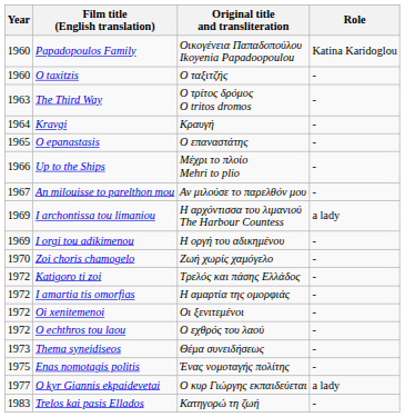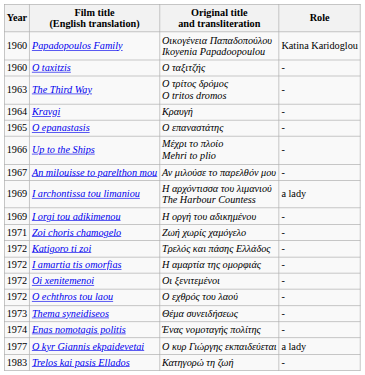 <table class="wikitable">
 <tr>
 <th>Year</th>
 <th>Film title<br>(English translation)</th>
 <th>Original title<br>and transliteration</th>
 <th>Role</th>
 </tr>
 <tr>
 <td>1960</td>
 <td><em><a href='#'>Papadopoulos Family</a></em></td>
 <td><em>Οικογένεια Παπαδοπούλου</em><br><em>Ikoyenia Papadoopoulou</em></td>
 <td>Katina Karidoglou</td>
 </tr>
 <tr>
 <td>1960</td>
 <td><em><a href='#'>O taxitzis</a></em></td>
 <td><em>Ο ταξιτζής</em></td>
 <td>-</td>
 </tr>
 <tr>
 <td>1963</td>
 <td><em><a href='#'>The Third Way</a></em></td>
 <td><em>Ο τρίτος δρόμος</em><br><em>O tritos dromos</em></td>
 <td>-</td>
 </tr>
 <tr>
 <td>1964</td>
 <td><em><a href='#'>Kravgi</a></em></td>
 <td><em>Κραυγή</em></td>
 <td>-</td>
 </tr>
 <tr>
 <td>1965</td>
 <td><em><a href='#'>O epanastasis</a></em></td>
 <td><em>Ο επαναστάτης</em></td>
 <td>-</td>
 </tr>
 <tr>
 <td>1966</td>
 <td><em><a href='#'>Up to the Ships</a></em></td>
 <td><em>Μέχρι το πλοίο</em><br><em>Mehri to plio</em></td>
 <td>-</td>
 </tr>
 <tr>
 <td>1967</td>
 <td><em><a href='#'>An milouisse to parelthon mou</a></em></td>
 <td><em>Αν μιλούσε το παρελθόν μου</em></td>
 <td>-</td>
 </tr>
 <tr>
 <td>1969</td>
 <td><em><a href='#'>I archontissa tou limaniou</a></em></td>
 <td><em>Η αρχόντισσα του λιμανιού</em><br><em>The Harbour Countess</em></td>
 <td>a lady</td>
 </tr>
 <tr>
 <td>1969</td>
 <td><em><a href='#'>I orgi tou adikimenou</a></em></td>
 <td><em>Η οργή του αδικημένου</em></td>
 <td>-</td>
 </tr>
 <tr>
-<td>1970</td>
+<td>1971</td>
 <td><em><a href='#'>Zoi choris chamogelo</a></em></td>
 <td><em>Ζωή χωρίς χαμόγελο</em></td>
 <td>-</td>
 </tr>
 <tr>
 <td>1972</td>
 <td><em><a href='#'>Katigoro ti zoi</a></em></td>
 <td><em>Τρελός και πάσης Ελλάδος</em></td>
 <td>-</td>
 </tr>
 <tr>
 <td>1972</td>
 <td><em><a href='#'>I amartia tis omorfias</a></em></td>
 <td><em>Η αμαρτία της ομορφιάς</em></td>
 <td>-</td>
 </tr>
 <tr>
 <td>1972</td>
 <td><em><a href='#'>Oi xenitemenoi</a></em></td>
 <td><em>Οι ξενιτεμένοι</em></td>
 <td>-</td>
 </tr>
 <tr>
 <td>1972</td>
 <td><em><a href='#'>O echthros tou laou</a></em></td>
 <td><em>Ο εχθρός του λαού</em></td>
 <td>-</td>
 </tr>
 <tr>
 <td>1973</td>
 <td><em><a href='#'>Thema syneidiseos</a></em></td>
 <td><em>Θέμα συνειδήσεως</em></td>
 <td>-</td>
 </tr>
 <tr>
-<td>1975</td>
+<td>1974</td>
 <td><em><a href='#'>Enas nomotagis politis</a></em></td>
 <td><em>Ένας νομοταγής πολίτης</em></td>
 <td>-</td>
 </tr>
 <tr>
 <td>1977</td>
 <td><em><a href='#'>O kyr Giannis ekpaidevetai</a></em></td>
 <td><em>Ο κυρ Γιώργης εκπαιδεύεται</em></td>
 <td>a lady</td>
 </tr>
 <tr>
 <td>1983</td>
 <td><em><a href='#'>Trelos kai pasis Ellados</a></em></td>
 <td><em>Κατηγορώ τη ζωή</em></td>
 <td>-</td>
 </tr>
 </table>
